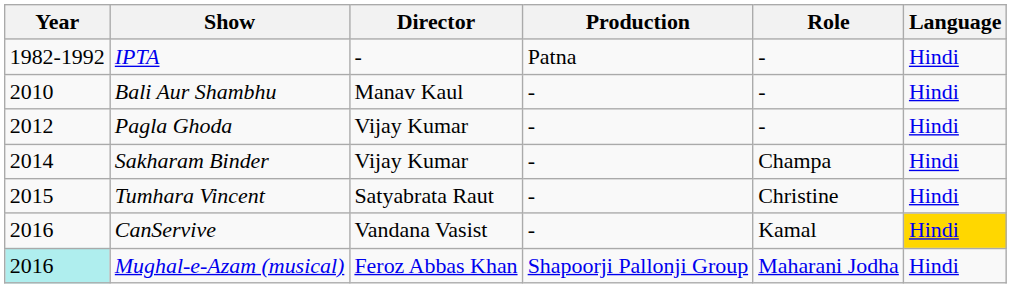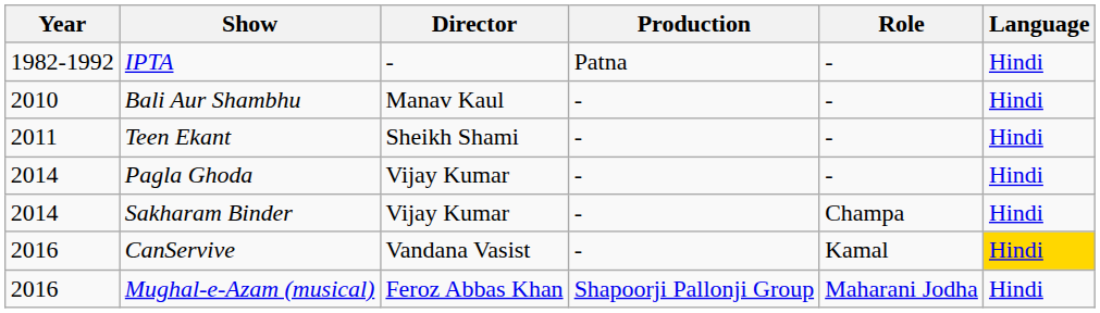 <table class="wikitable sortable">
 <tr>
 <th scope="col">Year</th>
 <th scope="col">Show</th>
 <th scope="col">Director</th>
 <th scope="col">Production</th>
 <th scope="col">Role</th>
 <th scope="col">Language</th>
 </tr>
 <tr>
 <td>1982-1992</td>
 <td><a href='#'><em>IPTA</em></a></td>
 <td>-</td>
 <td>Patna</td>
 <td>-</td>
 <td><a href='#'>Hindi</a></td>
 </tr>
 <tr>
 <td>2010</td>
 <td><em>Bali Aur Shambhu</em></td>
 <td>Manav Kaul</td>
 <td>-</td>
 <td>-</td>
 <td><a href='#'>Hindi</a></td>
 </tr>
 <tr>
-<td>2012</td>
+<td>2011</td>
+<td><em>Teen Ekant</em></td>
+<td>Sheikh Shami</td>
+<td>-</td>
+<td>-</td>
+<td><a href='#'>Hindi</a></td>
+</tr>
+<tr>
+<td>2014</td>
 <td><em>Pagla Ghoda</em></td>
 <td>Vijay Kumar</td>
 <td>-</td>
 <td>-</td>
 <td><a href='#'>Hindi</a></td>
 </tr>
 <tr>
 <td>2014</td>
 <td><em>Sakharam Binder</em></td>
 <td>Vijay Kumar</td>
 <td>-</td>
 <td>Champa</td>
 <td><a href='#'>Hindi</a></td>
 </tr>
 <tr>
-<td>2015</td>
-<td><em>Tumhara Vincent</em></td>
-<td>Satyabrata Raut</td>
-<td>-</td>
-<td>Christine</td>
-<td><a href='#'>Hindi</a></td>
-</tr>
-<tr>
 <td>2016</td>
 <td><em>CanServive</em></td>
 <td>Vandana Vasist</td>
 <td>-</td>
 <td>Kamal</td>
 <td style="background: gold;"><a href='#'>Hindi</a></td>
 </tr>
 <tr>
-<td style="background: paleturquoise;">2016</td>
+<td>2016</td>
 <td><em><a href='#'>Mughal-e-Azam (musical)</a></em></td>
 <td><a href='#'>Feroz Abbas Khan</a></td>
 <td><a href='#'>Shapoorji Pallonji Group</a></td>
 <td><a href='#'>Maharani Jodha</a></td>
 <td><a href='#'>Hindi</a></td>
 </tr>
 </table>
